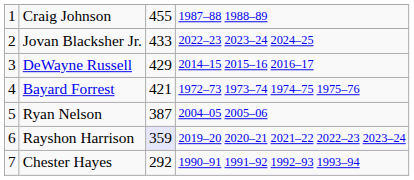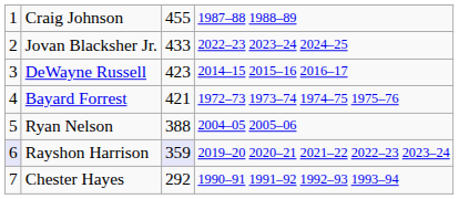 <table class="wikitable">
 <tr>
 </tr>
 <tr>
 <td>1</td>
 <td>Craig Johnson</td>
 <td>455</td>
 <td style="font-size:80%;"><a href='#'>1987–88</a> <a href='#'>1988–89</a></td>
 </tr>
 <tr>
 <td>2</td>
 <td>Jovan Blacksher Jr.</td>
 <td>433</td>
 <td style="font-size:80%;"><a href='#'>2022–23</a> <a href='#'>2023–24</a> <a href='#'>2024–25</a></td>
 </tr>
 <tr>
 <td>3</td>
 <td><a href='#'>DeWayne Russell</a></td>
-<td>429</td>
+<td>423</td>
 <td style="font-size:80%;"><a href='#'>2014–15</a> <a href='#'>2015–16</a> <a href='#'>2016–17</a></td>
 </tr>
 <tr>
 <td>4</td>
 <td><a href='#'>Bayard Forrest</a></td>
 <td>421</td>
 <td style="font-size:80%;"><a href='#'>1972–73</a> <a href='#'>1973–74</a> <a href='#'>1974–75</a> <a href='#'>1975–76</a></td>
 </tr>
 <tr>
 <td>5</td>
 <td>Ryan Nelson</td>
-<td>387</td>
+<td>388</td>
 <td style="font-size:80%;"><a href='#'>2004–05</a> <a href='#'>2005–06</a></td>
 </tr>
 <tr>
-<td>6</td>
+<td style="background: lavender;">6</td>
 <td>Rayshon Harrison</td>
 <td style="background: lavender;">359</td>
 <td style="font-size:80%;"><a href='#'>2019–20</a> <a href='#'>2020–21</a> <a href='#'>2021–22</a> <a href='#'>2022–23</a> <a href='#'>2023–24</a></td>
 </tr>
 <tr>
 <td>7</td>
 <td>Chester Hayes</td>
 <td>292</td>
 <td style="font-size:80%;"><a href='#'>1990–91</a> <a href='#'>1991–92</a> <a href='#'>1992–93</a> <a href='#'>1993–94</a></td>
 </tr>
 </table>
